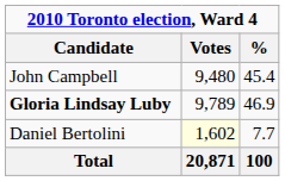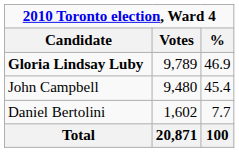 <table class="wikitable">
 <tr>
 <td Colspan="3" align="center"><strong><a href='#'>2010 Toronto election</a>, Ward 4</strong></td>
 </tr>
 <tr>
 <th bgcolor="#DDDDFF" width="150px">Candidate</th>
 <th bgcolor="#DDDDFF">Votes</th>
 <th bgcolor="#DDDDFF">%</th>
 </tr>
 <tr>
+<td><strong>Gloria Lindsay Luby</strong></td>
+<td align=right>9,789</td>
+<td align=right>46.9</td>
+</tr>
+<tr>
 <td>John Campbell</td>
 <td align=right>9,480</td>
 <td align=right>45.4</td>
 </tr>
 <tr>
-<td><strong>Gloria Lindsay Luby</strong></td>
-<td align=right>9,789</td>
-<td align=right>46.9</td>
-</tr>
-<tr>
 <td>Daniel Bertolini</td>
-<td align=right style="background: lightyellow;">1,602</td>
+<td align=right>1,602</td>
 <td align=right>7.7</td>
 </tr>
 <tr>
 <th>Total</th>
 <th align=right>20,871</th>
 <th align=right>100</th>
 </tr>
 </table>
